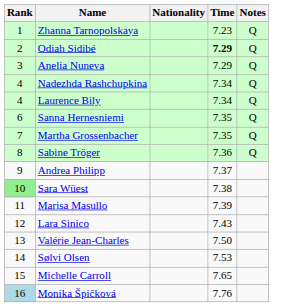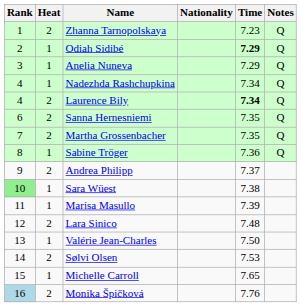 <table class="wikitable sortable" style="text-align:center">
 <tr>
 <th>Rank</th>
+<th>Heat</th>
 <th>Name</th>
 <th>Nationality</th>
 <th>Time</th>
 <th>Notes</th>
 </tr>
 <tr bgcolor=ccffcc>
 <td>1</td>
+<td>2</td>
 <td align="left"><a href='#'>Zhanna Tarnopolskaya</a></td>
 <td align=left></td>
 <td>7.23</td>
 <td>Q</td>
 </tr>
 <tr bgcolor=ccffcc>
 <td>2</td>
+<td>1</td>
 <td align="left"><a href='#'>Odiah Sidibé</a></td>
 <td align=left></td>
 <td><strong>7.29</strong></td>
 <td>Q</td>
 </tr>
 <tr bgcolor=ccffcc>
 <td>3</td>
+<td>1</td>
 <td align="left"><a href='#'>Anelia Nuneva</a></td>
 <td align=left></td>
 <td>7.29</td>
 <td>Q</td>
 </tr>
 <tr bgcolor=ccffcc>
 <td>4</td>
+<td>1</td>
 <td align="left"><a href='#'>Nadezhda Rashchupkina</a></td>
 <td align=left></td>
 <td>7.34</td>
 <td>Q</td>
 </tr>
 <tr bgcolor=ccffcc>
 <td>4</td>
+<td>2</td>
 <td align="left"><a href='#'>Laurence Bily</a></td>
 <td align=left></td>
-<td>7.34</td>
+<td><strong>7.34</strong></td>
 <td>Q</td>
 </tr>
 <tr bgcolor=ccffcc>
 <td>6</td>
+<td>2</td>
 <td align="left"><a href='#'>Sanna Hernesniemi</a></td>
 <td align=left></td>
 <td>7.35</td>
 <td>Q</td>
 </tr>
 <tr bgcolor=ccffcc>
 <td>7</td>
+<td>2</td>
 <td align="left"><a href='#'>Martha Grossenbacher</a></td>
 <td align=left></td>
 <td>7.35</td>
 <td>Q</td>
 </tr>
 <tr bgcolor=ccffcc>
 <td>8</td>
+<td>1</td>
 <td align="left"><a href='#'>Sabine Tröger</a></td>
 <td align=left></td>
 <td>7.36</td>
 <td>Q</td>
 </tr>
 <tr>
 <td>9</td>
+<td>2</td>
 <td align="left"><a href='#'>Andrea Philipp</a></td>
 <td align=left></td>
 <td>7.37</td>
 <td></td>
 </tr>
 <tr>
 <td style="background: lightgreen;">10</td>
+<td>1</td>
 <td align="left"><a href='#'>Sara Wüest</a></td>
 <td align=left></td>
 <td>7.38</td>
 <td></td>
 </tr>
 <tr>
 <td>11</td>
+<td>1</td>
 <td align="left"><a href='#'>Marisa Masullo</a></td>
 <td align=left></td>
 <td>7.39</td>
 <td></td>
 </tr>
 <tr>
 <td>12</td>
+<td>2</td>
 <td align="left"><a href='#'>Lara Sinico</a></td>
 <td align=left></td>
-<td>7.43</td>
+<td>7.48</td>
 <td></td>
 </tr>
 <tr>
 <td>13</td>
+<td>1</td>
 <td align="left"><a href='#'>Valérie Jean-Charles</a></td>
 <td align=left></td>
 <td>7.50</td>
 <td></td>
 </tr>
 <tr>
 <td>14</td>
+<td>2</td>
 <td align="left"><a href='#'>Sølvi Olsen</a></td>
 <td align=left></td>
 <td>7.53</td>
 <td></td>
 </tr>
 <tr>
 <td>15</td>
+<td>1</td>
 <td align="left"><a href='#'>Michelle Carroll</a></td>
 <td align=left></td>
 <td>7.65</td>
 <td></td>
 </tr>
 <tr>
 <td style="background: lightblue;">16</td>
+<td>2</td>
 <td align="left"><a href='#'>Monika Špičková</a></td>
 <td align=left></td>
 <td>7.76</td>
 <td></td>
 </tr>
 </table>
